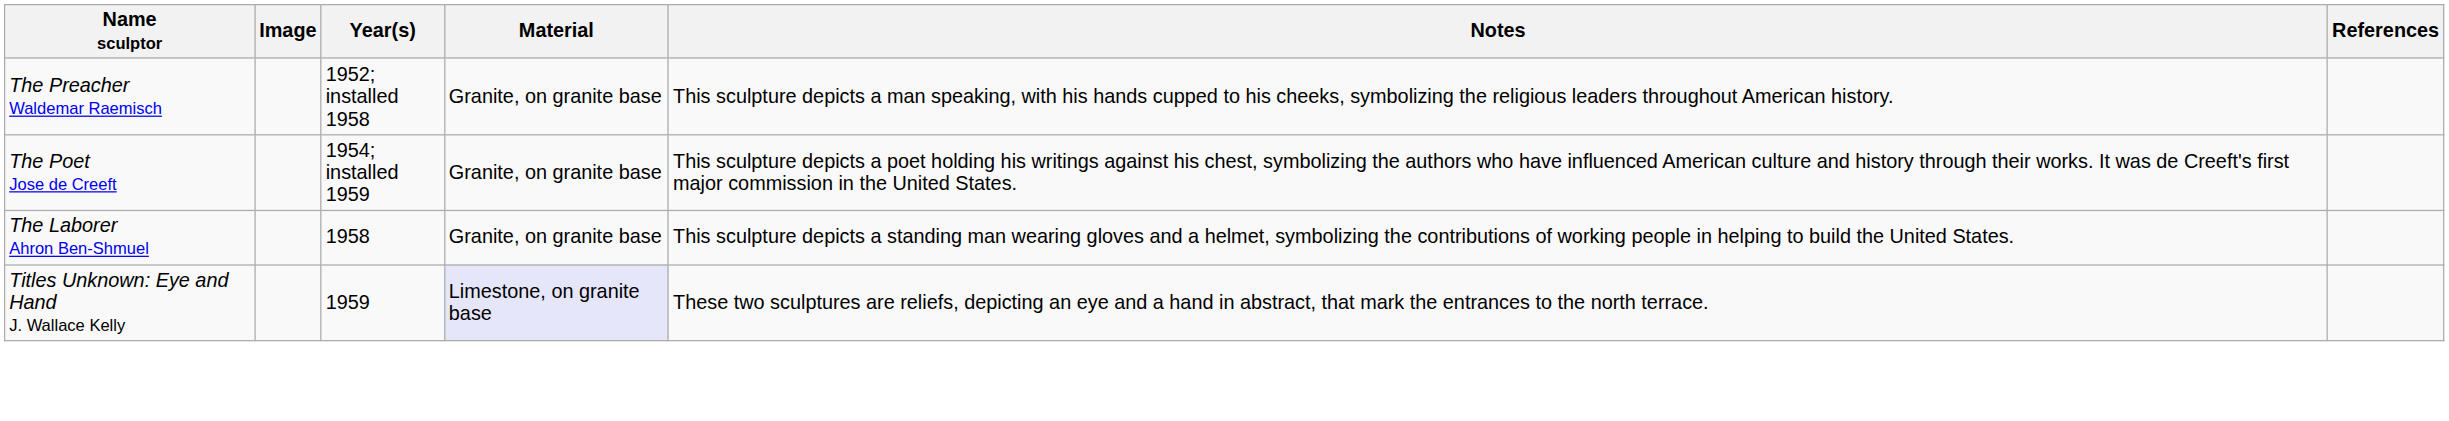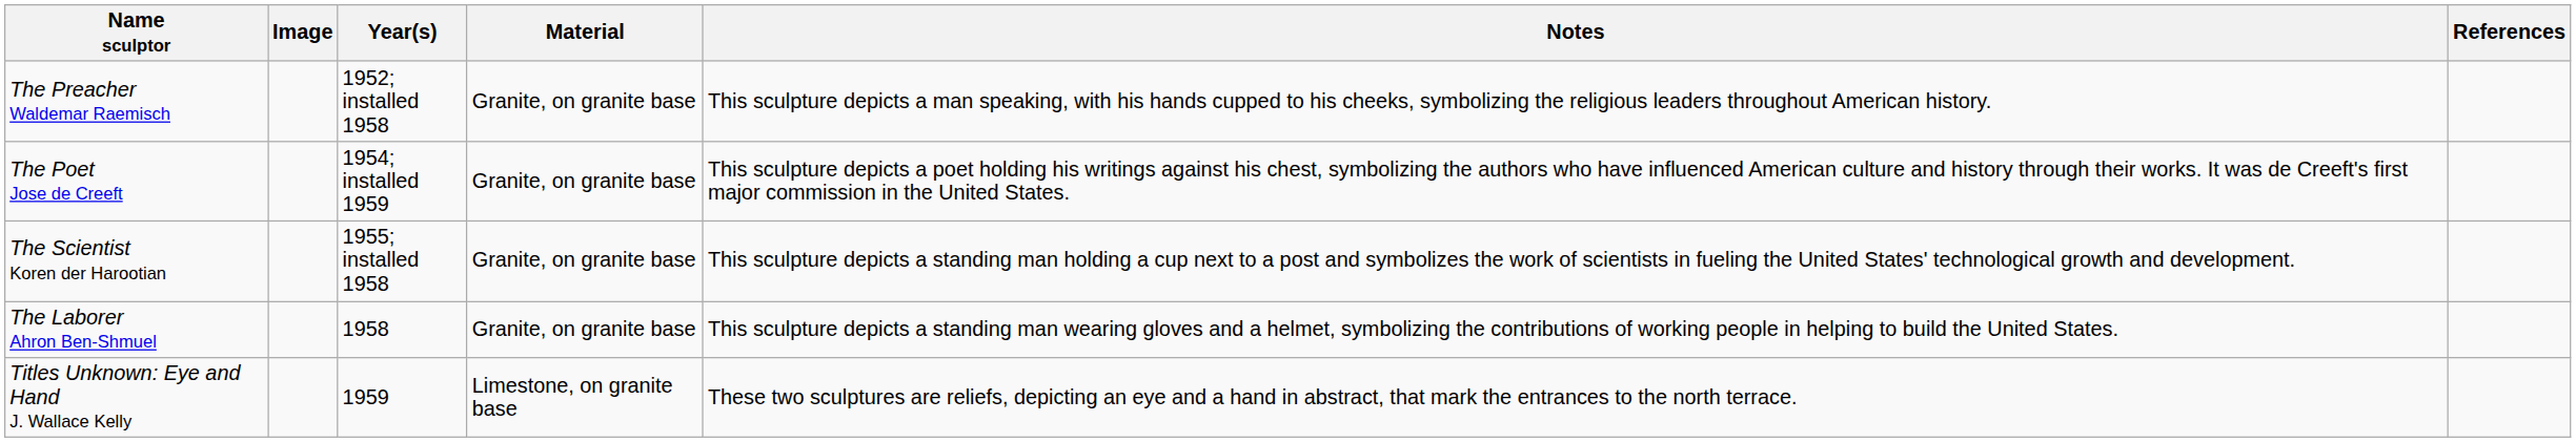 <table class="wikitable">
 <tr>
 <th>Name<br><small>sculptor</small></th>
 <th>Image</th>
 <th>Year(s)</th>
 <th>Material</th>
 <th>Notes</th>
 <th>References</th>
 </tr>
 <tr>
 <td><em>The Preacher</em><br><a href='#'><small>Waldemar Raemisch</small></a></td>
 <td></td>
 <td>1952;<br>installed 1958</td>
 <td>Granite, on granite base</td>
 <td>This sculpture depicts a man speaking, with his hands cupped to his cheeks, symbolizing the religious leaders throughout American history.</td>
 <td></td>
 </tr>
 <tr>
 <td><em>The Poet</em><br><a href='#'><small>Jose de Creeft</small></a></td>
 <td></td>
 <td>1954;<br>installed 1959</td>
 <td>Granite, on granite base</td>
 <td>This sculpture depicts a poet holding his writings against his chest, symbolizing the authors who have influenced American culture and history through their works. It was de Creeft's first major commission in the United States.</td>
 <td></td>
 </tr>
 <tr>
+<td><em>The Scientist</em><br><small>Koren der Harootian</small></td>
+<td></td>
+<td>1955;<br>installed 1958</td>
+<td>Granite, on granite base</td>
+<td>This sculpture depicts a standing man holding a cup next to a post and symbolizes the work of scientists in fueling the United States' technological growth and development.</td>
+<td></td>
+</tr>
+<tr>
 <td><em>The Laborer</em><br><a href='#'><small>Ahron Ben-Shmuel</small></a></td>
 <td></td>
 <td>1958</td>
 <td>Granite, on granite base</td>
 <td>This sculpture depicts a standing man wearing gloves and a helmet, symbolizing the contributions of working people in helping to build the United States.</td>
 <td></td>
 </tr>
 <tr>
 <td><em>Titles Unknown: Eye and Hand</em><br><small>J. Wallace Kelly</small></td>
 <td></td>
 <td>1959</td>
-<td style="background: lavender;">Limestone, on granite base</td>
+<td>Limestone, on granite base</td>
 <td>These two sculptures are reliefs, depicting an eye and a hand in abstract, that mark the entrances to the north terrace.</td>
 <td></td>
 </tr>
 </table>
